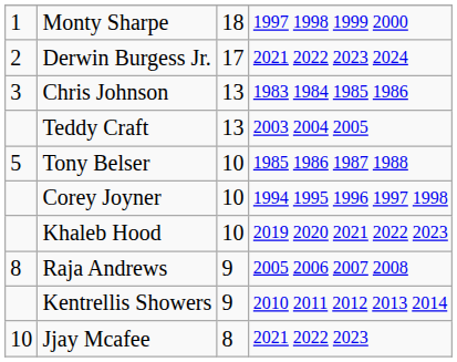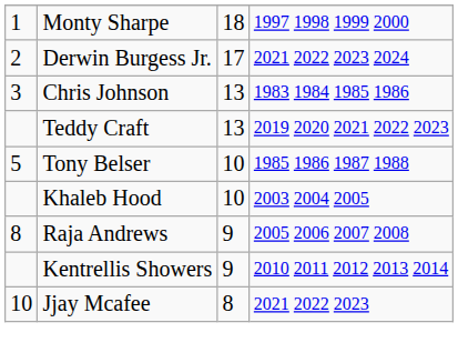 <table class="wikitable">
 <tr>
 </tr>
 <tr>
 <td>1</td>
 <td>Monty Sharpe</td>
 <td>18</td>
 <td style="font-size:80%;"><a href='#'>1997</a> <a href='#'>1998</a> <a href='#'>1999</a> <a href='#'>2000</a></td>
 </tr>
 <tr>
 <td>2</td>
 <td>Derwin Burgess Jr.</td>
 <td>17</td>
 <td style="font-size:80%;"><a href='#'>2021</a> <a href='#'>2022</a> <a href='#'>2023</a> <a href='#'>2024</a></td>
 </tr>
 <tr>
 <td>3</td>
 <td>Chris Johnson</td>
 <td>13</td>
 <td style="font-size:80%;"><a href='#'>1983</a> <a href='#'>1984</a> <a href='#'>1985</a> <a href='#'>1986</a></td>
 </tr>
 <tr>
 <td></td>
 <td>Teddy Craft</td>
 <td>13</td>
-<td style="font-size:80%;"><a href='#'>2003</a> <a href='#'>2004</a> <a href='#'>2005</a></td>
+<td style="font-size:80%;"><a href='#'>2019</a> <a href='#'>2020</a> <a href='#'>2021</a> <a href='#'>2022</a> <a href='#'>2023</a></td>
 </tr>
 <tr>
 <td>5</td>
 <td>Tony Belser</td>
 <td>10</td>
 <td style="font-size:80%;"><a href='#'>1985</a> <a href='#'>1986</a> <a href='#'>1987</a> <a href='#'>1988</a></td>
 </tr>
 <tr>
 <td></td>
-<td>Corey Joyner</td>
-<td>10</td>
-<td style="font-size:80%;"><a href='#'>1994</a> <a href='#'>1995</a> <a href='#'>1996</a> <a href='#'>1997</a> <a href='#'>1998</a></td>
-</tr>
-<tr>
-<td></td>
 <td>Khaleb Hood</td>
 <td>10</td>
-<td style="font-size:80%;"><a href='#'>2019</a> <a href='#'>2020</a> <a href='#'>2021</a> <a href='#'>2022</a> <a href='#'>2023</a></td>
+<td style="font-size:80%;"><a href='#'>2003</a> <a href='#'>2004</a> <a href='#'>2005</a></td>
 </tr>
 <tr>
 <td>8</td>
 <td>Raja Andrews</td>
 <td>9</td>
 <td style="font-size:80%;"><a href='#'>2005</a> <a href='#'>2006</a> <a href='#'>2007</a> <a href='#'>2008</a></td>
 </tr>
 <tr>
 <td></td>
 <td>Kentrellis Showers</td>
 <td>9</td>
 <td style="font-size:80%;"><a href='#'>2010</a> <a href='#'>2011</a> <a href='#'>2012</a> <a href='#'>2013</a> <a href='#'>2014</a></td>
 </tr>
 <tr>
 <td>10</td>
 <td>Jjay Mcafee</td>
 <td>8</td>
 <td style="font-size:80%;"><a href='#'>2021</a> <a href='#'>2022</a> <a href='#'>2023</a></td>
 </tr>
 </table>
